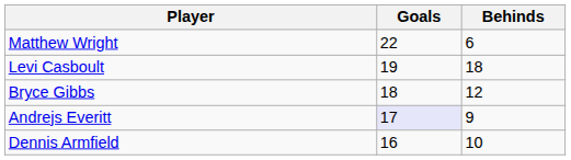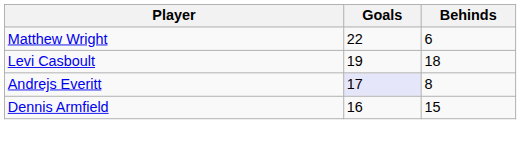 <table class="wikitable sortable" style="width:45%;">
 <tr style="background:#efefef;">
 <th style="width:30%;">Player</th>
 <th width=5%>Goals</th>
 <th width=5%>Behinds</th>
 </tr>
 <tr>
 <td><a href='#'>Matthew Wright</a></td>
 <td>22</td>
 <td>6</td>
 </tr>
 <tr>
 <td><a href='#'>Levi Casboult</a></td>
 <td>19</td>
 <td>18</td>
 </tr>
 <tr>
-<td><a href='#'>Bryce Gibbs</a></td>
-<td>18</td>
-<td>12</td>
-</tr>
-<tr>
 <td><a href='#'>Andrejs Everitt</a></td>
 <td style="background: lavender;">17</td>
-<td>9</td>
+<td>8</td>
 </tr>
 <tr>
 <td><a href='#'>Dennis Armfield</a></td>
 <td>16</td>
-<td>10</td>
+<td>15</td>
 </tr>
 </table>
